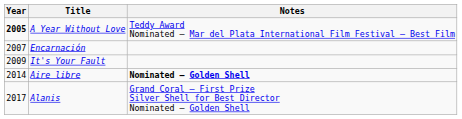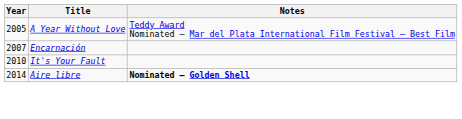 <table class="wikitable sortable">
 <tr>
 <th>Year</th>
 <th>Title</th>
 <th class="unsortable">Notes</th>
 </tr>
 <tr>
-<td><strong>2005</strong></td>
+<td>2005</td>
 <td><em><a href='#'>A Year Without Love</a></em></td>
 <td><a href='#'>Teddy Award</a><br>Nominated – <a href='#'>Mar del Plata International Film Festival – Best Film</a></td>
 </tr>
 <tr>
 <td>2007</td>
 <td><em><a href='#'>Encarnación</a></em></td>
 <td></td>
 </tr>
 <tr>
-<td>2009</td>
+<td>2010</td>
 <td><em><a href='#'>It's Your Fault</a></em></td>
 <td></td>
 </tr>
 <tr>
 <td>2014</td>
 <td><em><a href='#'>Aire libre</a></em></td>
 <td><strong>Nominated – <a href='#'>Golden Shell</a></strong></td>
 </tr>
-<tr>
-<td>2017</td>
-<td><em><a href='#'>Alanis</a></em></td>
-<td><a href='#'>Grand Coral – First Prize</a><br><a href='#'>Silver Shell for Best Director</a><br>Nominated – <a href='#'>Golden Shell</a></td>
-</tr>
 </table>
